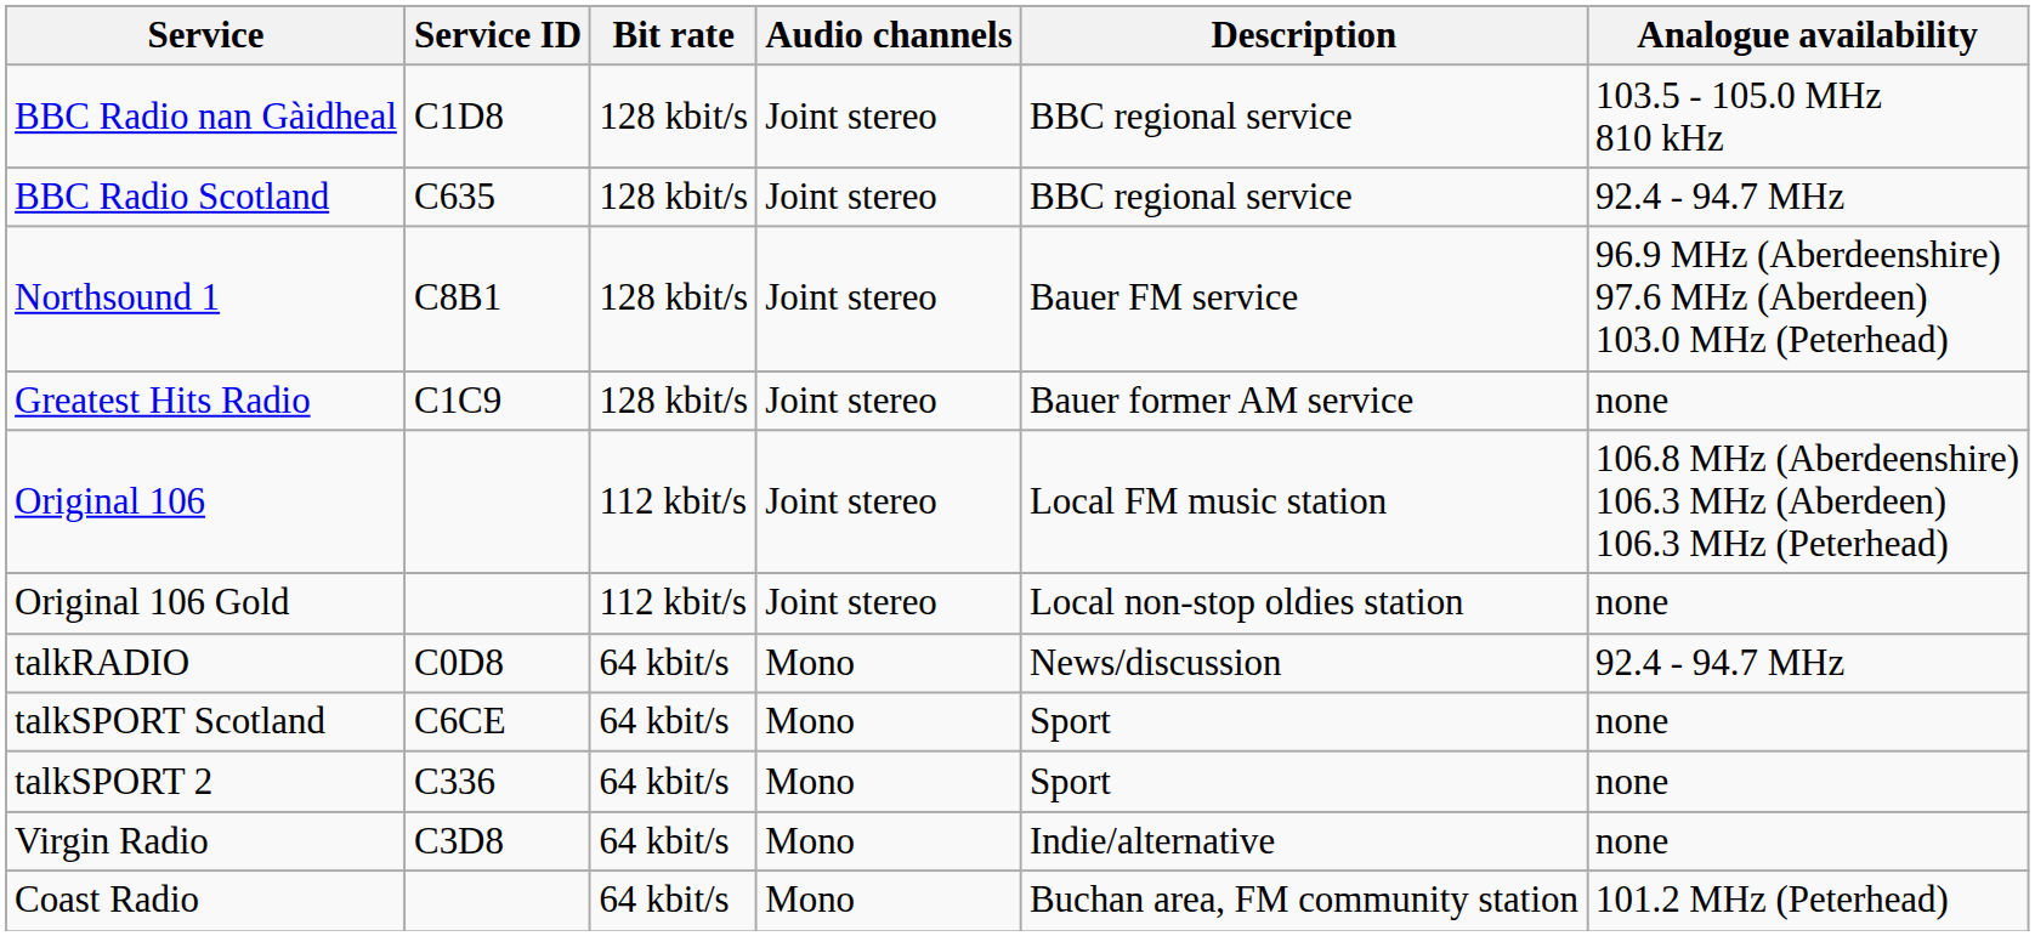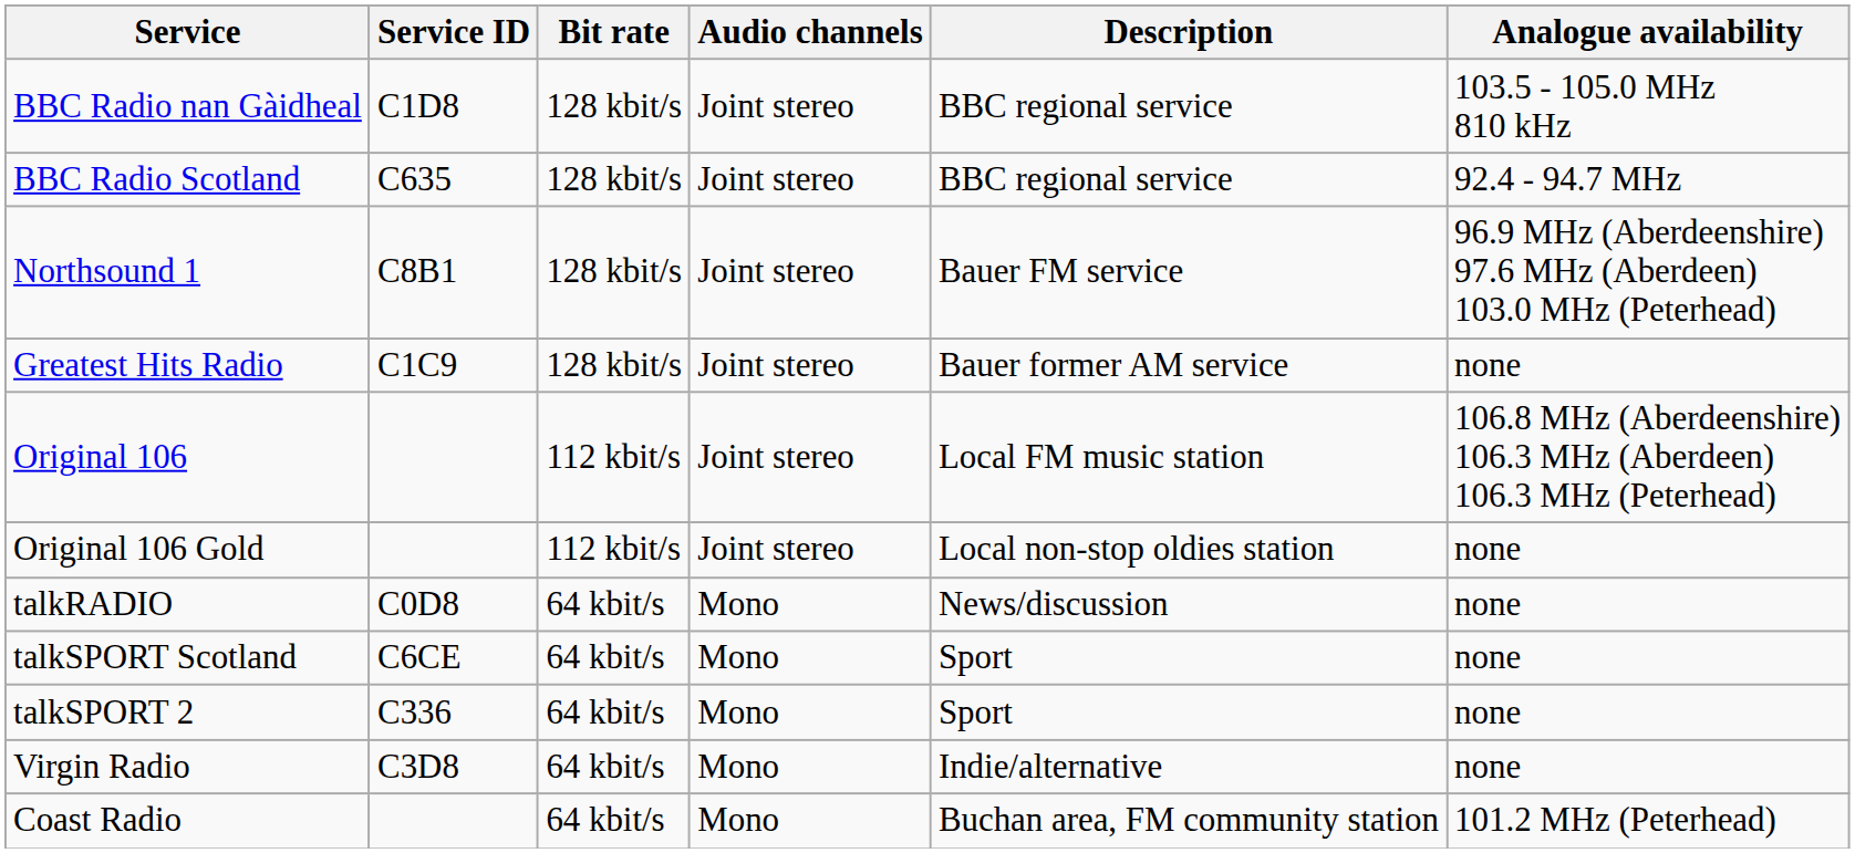 <table class="wikitable sortable">
 <tr>
 <th>Service</th>
 <th>Service ID</th>
 <th>Bit rate</th>
 <th>Audio channels</th>
 <th>Description</th>
 <th>Analogue availability</th>
 </tr>
 <tr>
 <td><a href='#'>BBC Radio nan Gàidheal</a></td>
 <td>C1D8</td>
 <td>128 kbit/s</td>
 <td>Joint stereo</td>
 <td>BBC regional service</td>
 <td>103.5 - 105.0 MHz<br>810 kHz</td>
 </tr>
 <tr>
 <td><a href='#'>BBC Radio Scotland</a></td>
 <td>C635</td>
 <td>128 kbit/s</td>
 <td>Joint stereo</td>
 <td>BBC regional service</td>
 <td>92.4 - 94.7 MHz</td>
 </tr>
 <tr>
 <td><a href='#'>Northsound 1</a></td>
 <td>C8B1</td>
 <td>128 kbit/s</td>
 <td>Joint stereo</td>
 <td>Bauer FM service</td>
 <td>96.9 MHz (Aberdeenshire)<br>97.6 MHz (Aberdeen)<br>103.0 MHz (Peterhead)</td>
 </tr>
 <tr>
 <td><a href='#'>Greatest Hits Radio</a></td>
 <td>C1C9</td>
 <td>128 kbit/s</td>
 <td>Joint stereo</td>
 <td>Bauer former AM service</td>
 <td>none</td>
 </tr>
 <tr>
 <td><a href='#'>Original 106</a></td>
 <td></td>
 <td>112 kbit/s</td>
 <td>Joint stereo</td>
 <td>Local FM music station</td>
 <td>106.8 MHz (Aberdeenshire)<br>106.3 MHz (Aberdeen)<br>106.3 MHz (Peterhead)</td>
 </tr>
 <tr>
 <td>Original 106 Gold</td>
 <td></td>
 <td>112 kbit/s</td>
 <td>Joint stereo</td>
 <td>Local non-stop oldies station</td>
 <td>none</td>
 </tr>
 <tr>
 <td>talkRADIO</td>
 <td>C0D8</td>
 <td>64 kbit/s</td>
 <td>Mono</td>
 <td>News/discussion</td>
-<td>92.4 - 94.7 MHz</td>
+<td>none</td>
 </tr>
 <tr>
 <td>talkSPORT Scotland</td>
 <td>C6CE</td>
 <td>64 kbit/s</td>
 <td>Mono</td>
 <td>Sport</td>
 <td>none</td>
 </tr>
 <tr>
 <td>talkSPORT 2</td>
 <td>C336</td>
 <td>64 kbit/s</td>
 <td>Mono</td>
 <td>Sport</td>
 <td>none</td>
 </tr>
 <tr>
 <td>Virgin Radio</td>
 <td>C3D8</td>
 <td>64 kbit/s</td>
 <td>Mono</td>
 <td>Indie/alternative</td>
 <td>none</td>
 </tr>
 <tr>
 <td>Coast Radio</td>
 <td></td>
 <td>64 kbit/s</td>
 <td>Mono</td>
 <td>Buchan area, FM community station</td>
 <td>101.2 MHz (Peterhead)</td>
 </tr>
 </table>
